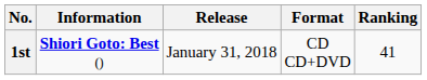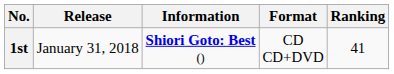 <table class="wikitable">
 <tr>
 <th>No.</th>
+<th>Release</th>
 <th>Information</th>
-<th>Release</th>
 <th>Format</th>
 <th>Ranking</th>
 </tr>
 <tr>
 <th>1st</th>
+<td align="center">January 31, 2018</td>
 <td align="center"><strong><a href='#'>Shiori Goto: Best</a></strong><br><small>()</small></td>
-<td align="center">January 31, 2018</td>
 <td align="center">CD <br> CD+DVD <br></td>
 <td align="center">41</td>
 </tr>
 </table>
